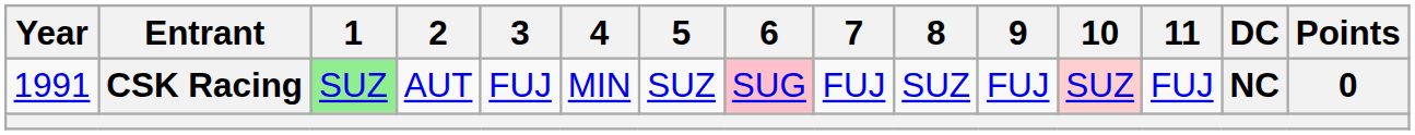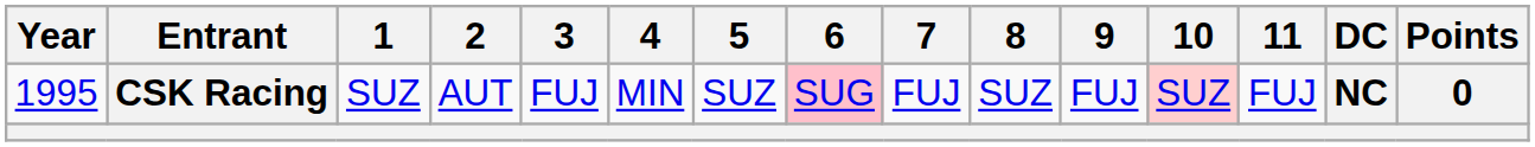 <table class="wikitable" style="text-align:center; font-size:85%">
 <tr>
 <th>Year</th>
 <th>Entrant</th>
 <th>1</th>
 <th>2</th>
 <th>3</th>
 <th>4</th>
 <th>5</th>
 <th>6</th>
 <th>7</th>
 <th>8</th>
 <th>9</th>
 <th>10</th>
 <th>11</th>
 <th>DC</th>
 <th>Points</th>
 </tr>
 <tr>
-<td><a href='#'>1991</a></td>
+<td><a href='#'>1995</a></td>
 <th nowrap>CSK Racing</th>
-<td style="background: lightgreen;"><a href='#'>SUZ</a></td>
+<td><a href='#'>SUZ</a></td>
 <td><a href='#'>AUT</a></td>
 <td><a href='#'>FUJ</a></td>
 <td><a href='#'>MIN</a></td>
 <td><a href='#'>SUZ</a></td>
 <td style="background: pink;"><a href='#'>SUG</a></td>
 <td><a href='#'>FUJ</a></td>
 <td><a href='#'>SUZ</a></td>
 <td><a href='#'>FUJ</a></td>
 <td style="background:#FFCFCF;"><a href='#'>SUZ</a><br></td>
 <td><a href='#'>FUJ</a></td>
 <th>NC</th>
 <th>0</th>
 </tr>
 <tr>
 <th colspan="15"></th>
 </tr>
 </table>
